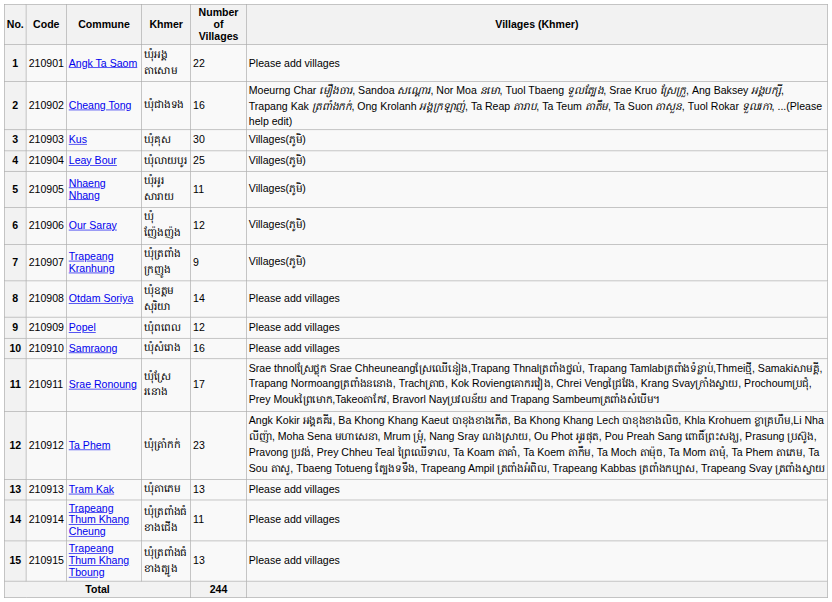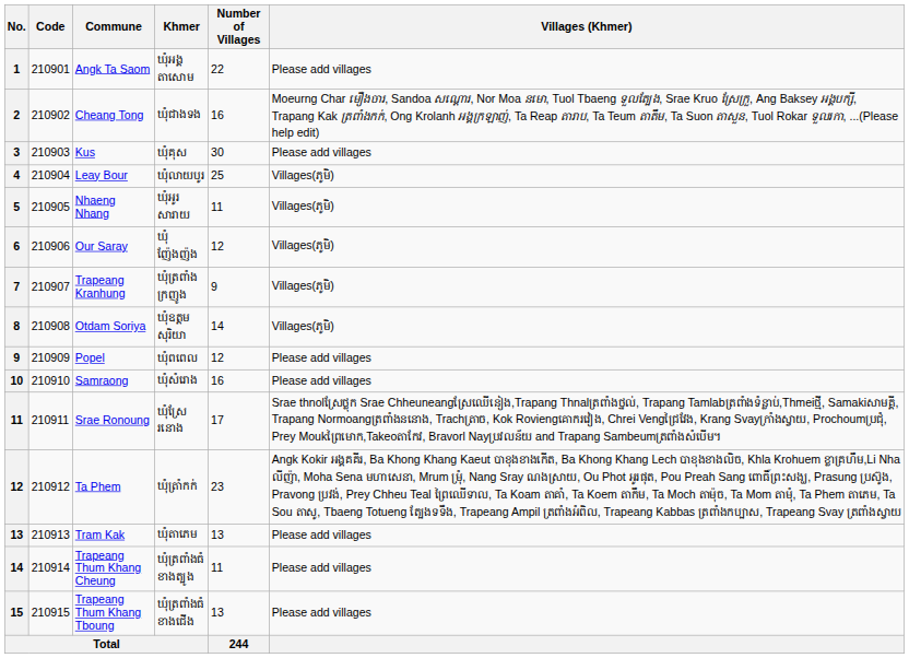 <table class="wikitable sortable mw-collapsible">
 <tr>
 <th>No.</th>
 <th>Code</th>
 <th>Commune</th>
 <th>Khmer</th>
 <th>Number of Villages</th>
 <th>Villages (Khmer)</th>
 </tr>
 <tr>
 <th>1</th>
 <td>210901</td>
 <td><a href='#'>Angk Ta Saom</a></td>
 <td>ឃុំអង្គតាសោម</td>
 <td>22</td>
 <td>Please add villages</td>
 </tr>
 <tr>
 <th>2</th>
 <td>210902</td>
 <td><a href='#'>Cheang Tong</a></td>
 <td>ឃុំជាងទង</td>
 <td>16</td>
 <td>Moeurng Char <em>មឿងចារ</em>, Sandoa <em>សណ្ដោរ</em>, Nor Moa <em>នមោ</em>, Tuol Tbaeng <em>ទួលត្បែង</em>, Srae Kruo <em>ស្រែក្រួ</em>, Ang Baksey <em>អង្គបក្សី</em>, Trapang Kak <em>ត្រពាំងកក់</em>, Ong Krolanh <em>អង្គក្រឡាញ់</em>, Ta Reap <em>តារាប</em>, Ta Teum <em>តាតឹម</em>, Ta Suon <em>តាសួន</em>, Tuol Rokar <em>ទួលរកា</em>, ...(Please help edit)</td>
 </tr>
 <tr>
 <th>3</th>
 <td>210903</td>
 <td><a href='#'>Kus</a></td>
 <td>ឃុំគុស</td>
 <td>30</td>
-<td>Villages(ភូមិ)</td>
+<td>Please add villages</td>
 </tr>
 <tr>
 <th>4</th>
 <td>210904</td>
 <td><a href='#'>Leay Bour</a></td>
 <td>ឃុំលាយបូរ</td>
 <td>25</td>
 <td>Villages(ភូមិ)</td>
 </tr>
 <tr>
 <th>5</th>
 <td>210905</td>
 <td><a href='#'>Nhaeng Nhang</a></td>
 <td>ឃុំអូរសារាយ</td>
 <td>11</td>
 <td>Villages(ភូមិ)</td>
 </tr>
 <tr>
 <th>6</th>
 <td>210906</td>
 <td><a href='#'>Our Saray</a></td>
 <td>ឃុំញ៉ែងញ៉ង</td>
 <td>12</td>
 <td>Villages(ភូមិ)</td>
 </tr>
 <tr>
 <th>7</th>
 <td>210907</td>
 <td><a href='#'>Trapeang Kranhung</a></td>
 <td>ឃុំត្រពាំងក្រញូង</td>
 <td>9</td>
 <td>Villages(ភូមិ)</td>
 </tr>
 <tr>
 <th>8</th>
 <td>210908</td>
 <td><a href='#'>Otdam Soriya</a></td>
 <td>ឃុំឧត្ដមសុរិយា</td>
 <td>14</td>
-<td>Please add villages</td>
+<td>Villages(ភូមិ)</td>
 </tr>
 <tr>
 <th>9</th>
 <td>210909</td>
 <td><a href='#'>Popel</a></td>
 <td>ឃុំពពេល</td>
 <td>12</td>
 <td>Please add villages</td>
 </tr>
 <tr>
 <th>10</th>
 <td>210910</td>
 <td><a href='#'>Samraong</a></td>
 <td>ឃុំសំរោង</td>
 <td>16</td>
 <td>Please add villages</td>
 </tr>
 <tr>
 <th>11</th>
 <td>210911</td>
 <td><a href='#'>Srae Ronoung</a></td>
 <td>ឃុំស្រែរនោង</td>
 <td>17</td>
 <td>Srae thnolស្រែថ្លុក Srae Chheuneangស្រែឈើនៀង,Trapang Thnalត្រពាំងថ្នល់, Trapang Tamlabត្រពាំងទំន្លាប់,Thmeiថ្មី, Samakiសាមគ្គី, Trapang Normoangត្រពាំងននោង, Trachត្រាច, Kok Roviengគោករវៀង, Chrei Vengជ្រៃវែង, Krang Svayក្រាំងស្វាយ, Prochoumប្រជុំ, Prey Moukព្រៃមោក,Takeoតាកែវ, Bravorl Nayប្រវលន័យ and Trapang Sambeumត្រពាំងសំបើម។</td>
 </tr>
 <tr>
 <th>12</th>
 <td>210912</td>
 <td><a href='#'>Ta Phem</a></td>
 <td>ឃុំត្រាំកក់</td>
 <td>23</td>
 <td>Angk Kokir អង្គគគីរ, Ba Khong Khang Kaeut បាខុងខាងកើត, Ba Khong Khang Lech	បាខុងខាងលិច, Khla Krohuem ខ្លាគ្រហឹម,Li Nha	លីញ៉ា, Moha Sena	មហាសេនា, Mrum	ម្រុំ, Nang Sray	ណងស្រាយ, Ou Phot អូរផុត, Pou Preah Sang	ពោធិ៍ព្រះសង្ឃ, Prasung	ប្រស៊ូង, Pravong	ប្រវង់, Prey Chheu Teal	ព្រៃឈើទាល, Ta Koam	តាគាំ, Ta Koem	តាកឹម, Ta Moch	តាម៉ុច, Ta Mom	តាមុំ, Ta Phem តាភេម, Ta Sou	តាសូ, Tbaeng Totueng	ត្បែងទទឹង, Trapeang Ampil	ត្រពាំងអំពិល, Trapeang Kabbas	ត្រពាំងកប្បាស, Trapeang Svay	ត្រពាំងស្វាយ</td>
 </tr>
 <tr>
 <th>13</th>
 <td>210913</td>
 <td><a href='#'>Tram Kak</a></td>
 <td>ឃុំតាភេម</td>
 <td>13</td>
 <td>Please add villages</td>
 </tr>
 <tr>
 <th>14</th>
 <td>210914</td>
 <td><a href='#'>Trapeang Thum Khang Cheung</a></td>
-<td>ឃុំត្រពាំងធំខាងជើង</td>
+<td>ឃុំត្រពាំងធំខាងត្បូង</td>
 <td>11</td>
 <td>Please add villages</td>
 </tr>
 <tr>
 <th>15</th>
 <td>210915</td>
 <td><a href='#'>Trapeang Thum Khang Tboung</a></td>
-<td>ឃុំត្រពាំងធំខាងត្បូង</td>
+<td>ឃុំត្រពាំងធំខាងជើង</td>
 <td>13</td>
 <td>Please add villages</td>
 </tr>
 <tr>
 <th colspan="4">Total</th>
 <th>244</th>
 <th></th>
 </tr>
 </table>
